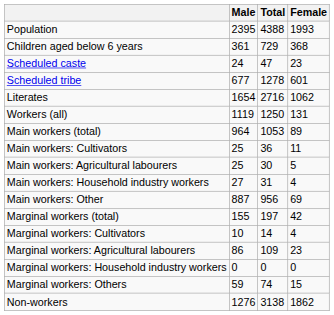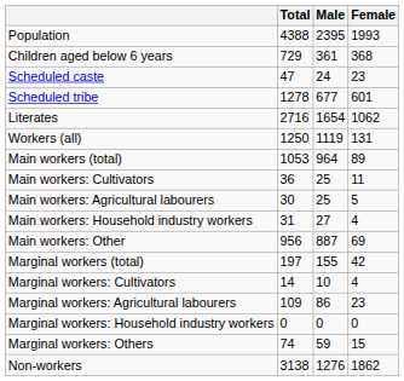 <table class="wikitable sortable">
 <tr>
 <th></th>
+<th>Total</th>
 <th>Male</th>
-<th>Total</th>
 <th>Female</th>
 </tr>
 <tr>
 <td>Population</td>
+<td>4388</td>
 <td>2395</td>
-<td>4388</td>
 <td>1993</td>
 </tr>
 <tr>
 <td>Children aged below 6 years</td>
+<td>729</td>
 <td>361</td>
-<td>729</td>
 <td>368</td>
 </tr>
 <tr>
 <td><a href='#'>Scheduled caste</a></td>
+<td>47</td>
 <td>24</td>
-<td>47</td>
 <td>23</td>
 </tr>
 <tr>
 <td><a href='#'>Scheduled tribe</a></td>
+<td>1278</td>
 <td>677</td>
-<td>1278</td>
 <td>601</td>
 </tr>
 <tr>
 <td>Literates</td>
+<td>2716</td>
 <td>1654</td>
-<td>2716</td>
 <td>1062</td>
 </tr>
 <tr>
 <td>Workers (all)</td>
+<td>1250</td>
 <td>1119</td>
-<td>1250</td>
 <td>131</td>
 </tr>
 <tr>
 <td>Main workers (total)</td>
+<td>1053</td>
 <td>964</td>
-<td>1053</td>
 <td>89</td>
 </tr>
 <tr>
 <td>Main workers: Cultivators</td>
+<td>36</td>
 <td>25</td>
-<td>36</td>
 <td>11</td>
 </tr>
 <tr>
 <td>Main workers: Agricultural labourers</td>
+<td>30</td>
 <td>25</td>
-<td>30</td>
 <td>5</td>
 </tr>
 <tr>
 <td>Main workers: Household industry workers</td>
+<td>31</td>
 <td>27</td>
-<td>31</td>
 <td>4</td>
 </tr>
 <tr>
 <td>Main workers: Other</td>
+<td>956</td>
 <td>887</td>
-<td>956</td>
 <td>69</td>
 </tr>
 <tr>
 <td>Marginal workers (total)</td>
+<td>197</td>
 <td>155</td>
-<td>197</td>
 <td>42</td>
 </tr>
 <tr>
 <td>Marginal workers: Cultivators</td>
+<td>14</td>
 <td>10</td>
-<td>14</td>
 <td>4</td>
 </tr>
 <tr>
 <td>Marginal workers: Agricultural labourers</td>
+<td>109</td>
 <td>86</td>
-<td>109</td>
 <td>23</td>
 </tr>
 <tr>
 <td>Marginal workers: Household industry workers</td>
 <td>0</td>
 <td>0</td>
 <td>0</td>
 </tr>
 <tr>
 <td>Marginal workers: Others</td>
+<td>74</td>
 <td>59</td>
-<td>74</td>
 <td>15</td>
 </tr>
 <tr>
 <td>Non-workers</td>
+<td>3138</td>
 <td>1276</td>
-<td>3138</td>
 <td>1862</td>
 </tr>
 </table>
